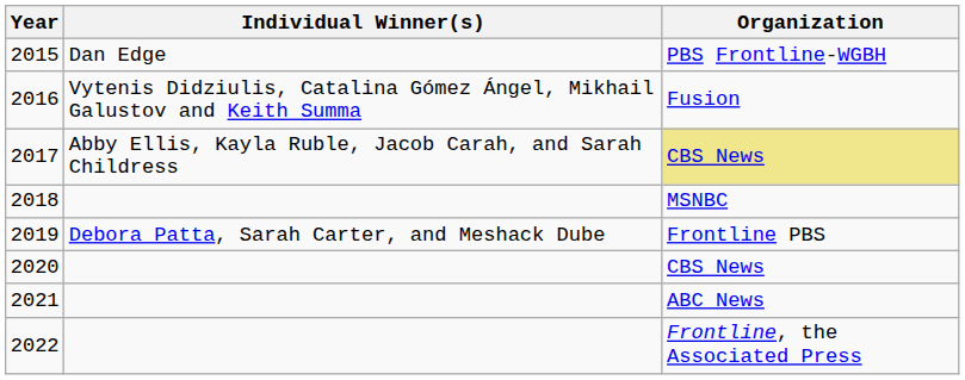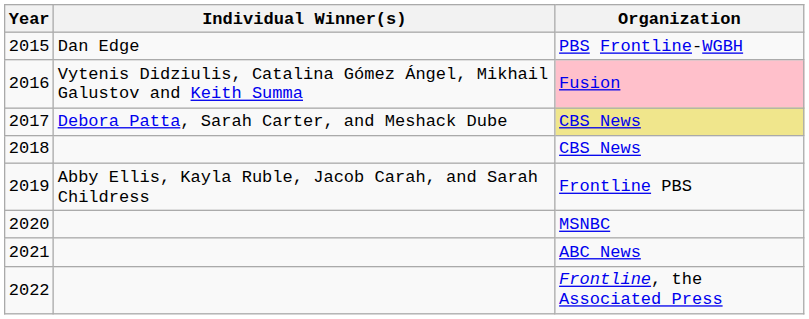 <table class="wikitable sortable">
 <tr>
 <th>Year</th>
 <th>Individual Winner(s)</th>
 <th>Organization</th>
 </tr>
 <tr>
 <td>2015</td>
 <td>Dan Edge</td>
 <td><a href='#'>PBS</a> <a href='#'>Frontline</a>-<a href='#'>WGBH</a></td>
 </tr>
 <tr>
 <td>2016</td>
 <td>Vytenis Didziulis, Catalina Gómez Ángel, Mikhail Galustov and <a href='#'>Keith Summa</a></td>
-<td><a href='#'>Fusion</a></td>
+<td style="background: pink;"><a href='#'>Fusion</a></td>
 </tr>
 <tr>
 <td>2017</td>
-<td>Abby Ellis, Kayla Ruble, Jacob Carah, and Sarah Childress</td>
+<td><a href='#'>Debora Patta</a>, Sarah Carter, and Meshack Dube</td>
 <td style="background: khaki;"><a href='#'>CBS News</a></td>
 </tr>
 <tr>
 <td>2018</td>
 <td></td>
-<td><a href='#'>MSNBC</a></td>
+<td><a href='#'>CBS News</a></td>
 </tr>
 <tr>
 <td>2019</td>
-<td><a href='#'>Debora Patta</a>, Sarah Carter, and Meshack Dube</td>
+<td>Abby Ellis, Kayla Ruble, Jacob Carah, and Sarah Childress</td>
 <td><a href='#'>Frontline</a> PBS</td>
 </tr>
 <tr>
 <td>2020</td>
 <td></td>
-<td><a href='#'>CBS News</a></td>
+<td><a href='#'>MSNBC</a></td>
 </tr>
 <tr>
 <td>2021</td>
 <td></td>
 <td><a href='#'>ABC News</a></td>
 </tr>
 <tr>
 <td>2022</td>
 <td></td>
 <td><em><a href='#'>Frontline</a></em>, the <a href='#'>Associated Press</a></td>
 </tr>
 </table>
